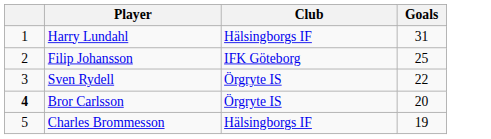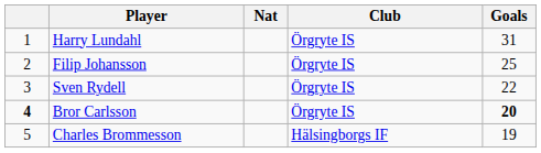 <table class="wikitable" style="text-align: center;">
 <tr>
 <th style="width: 40px;"></th>
 <th style="width: 200px;">Player</th>
+<th style="width: 40px;">Nat</th>
 <th style="width: 200px;">Club</th>
 <th style="width: 50px;">Goals</th>
 </tr>
 <tr>
 <td>1</td>
 <td style="text-align: left;"><a href='#'>Harry Lundahl</a></td>
-<td style="text-align: left;"><a href='#'>Hälsingborgs IF</a></td>
+<td></td>
+<td style="text-align: left;"><a href='#'>Örgryte IS</a></td>
 <td>31</td>
 </tr>
 <tr>
 <td>2</td>
 <td style="text-align: left;"><a href='#'>Filip Johansson</a></td>
-<td style="text-align: left;"><a href='#'>IFK Göteborg</a></td>
+<td></td>
+<td style="text-align: left;"><a href='#'>Örgryte IS</a></td>
 <td>25</td>
 </tr>
 <tr>
 <td>3</td>
 <td style="text-align: left;"><a href='#'>Sven Rydell</a></td>
+<td></td>
 <td style="text-align: left;"><a href='#'>Örgryte IS</a></td>
 <td>22</td>
 </tr>
 <tr>
 <td><strong>4</strong></td>
 <td style="text-align: left;"><a href='#'>Bror Carlsson</a></td>
+<td></td>
 <td style="text-align: left;"><a href='#'>Örgryte IS</a></td>
-<td>20</td>
+<td><strong>20</strong></td>
 </tr>
 <tr>
 <td>5</td>
 <td style="text-align: left;"><a href='#'>Charles Brommesson</a></td>
+<td></td>
 <td style="text-align: left;"><a href='#'>Hälsingborgs IF</a></td>
 <td>19</td>
 </tr>
 </table>
